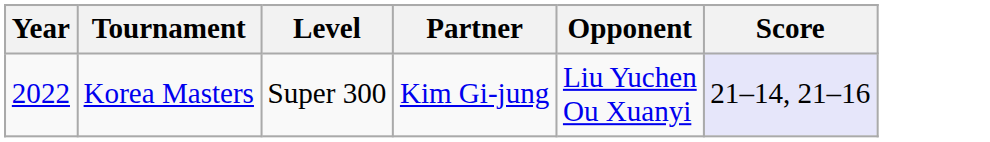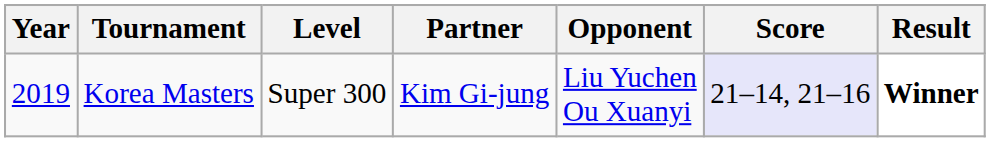 <table class="sortable wikitable" style="font-size: 90%;">
 <tr>
 <th>Year</th>
 <th>Tournament</th>
 <th>Level</th>
 <th>Partner</th>
 <th>Opponent</th>
 <th>Score</th>
+<th>Result</th>
 </tr>
 <tr>
-<td align="center"><a href='#'>2022</a></td>
+<td align="center"><a href='#'>2019</a></td>
 <td align="left"><a href='#'>Korea Masters</a></td>
 <td align="left">Super 300</td>
 <td align="left"> <a href='#'>Kim Gi-jung</a></td>
 <td align="left"> <a href='#'>Liu Yuchen</a><br> <a href='#'>Ou Xuanyi</a></td>
 <td align="left" style="background: lavender;">21–14, 21–16</td>
+<td style="text-align:left; background:white"> <strong>Winner</strong></td>
 </tr>
 </table>
